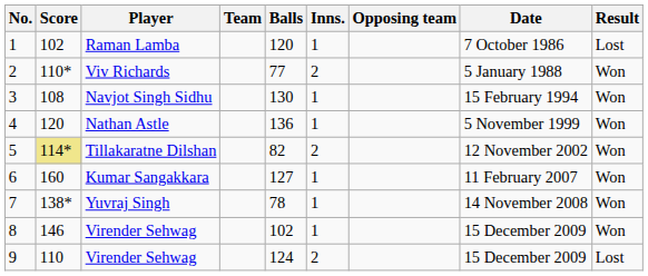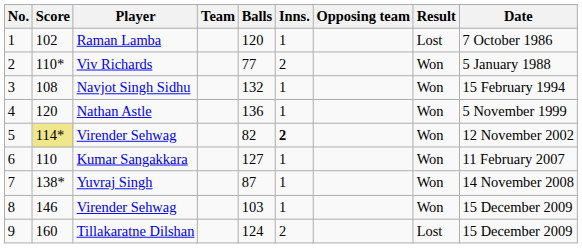 <table class="wikitable sortable" style="font-size:95%">
 <tr>
 <th>No.</th>
 <th>Score</th>
 <th>Player</th>
 <th>Team</th>
 <th>Balls</th>
 <th>Inns.</th>
 <th>Opposing team</th>
+<th>Result</th>
 <th>Date</th>
-<th>Result</th>
 </tr>
 <tr>
 <td>1</td>
 <td>102</td>
 <td><a href='#'>Raman Lamba</a></td>
 <td></td>
 <td>120</td>
 <td>1</td>
 <td></td>
+<td>Lost</td>
 <td>7 October 1986</td>
-<td>Lost</td>
 </tr>
 <tr>
 <td>2</td>
 <td>110*</td>
 <td><a href='#'>Viv Richards</a></td>
 <td></td>
 <td>77</td>
 <td>2</td>
 <td></td>
+<td>Won</td>
 <td>5 January 1988</td>
-<td>Won</td>
 </tr>
 <tr>
 <td>3</td>
 <td>108</td>
 <td><a href='#'>Navjot Singh Sidhu</a></td>
 <td></td>
-<td>130</td>
+<td>132</td>
 <td>1</td>
 <td></td>
+<td>Won</td>
 <td>15 February 1994</td>
-<td>Won</td>
 </tr>
 <tr>
 <td>4</td>
 <td>120</td>
 <td><a href='#'>Nathan Astle</a></td>
 <td></td>
 <td>136</td>
 <td>1</td>
 <td></td>
+<td>Won</td>
 <td>5 November 1999</td>
-<td>Won</td>
 </tr>
 <tr>
 <td>5</td>
 <td style="background: khaki;">114*</td>
-<td><a href='#'>Tillakaratne Dilshan</a></td>
+<td><a href='#'>Virender Sehwag</a></td>
 <td></td>
 <td>82</td>
-<td>2</td>
+<td><strong>2</strong></td>
 <td></td>
+<td>Won</td>
 <td>12 November 2002</td>
-<td>Won</td>
 </tr>
 <tr>
 <td>6</td>
-<td>160</td>
+<td>110</td>
 <td><a href='#'>Kumar Sangakkara</a></td>
 <td></td>
 <td>127</td>
 <td>1</td>
 <td></td>
+<td>Won</td>
 <td>11 February 2007</td>
-<td>Won</td>
 </tr>
 <tr>
 <td>7</td>
 <td>138*</td>
 <td><a href='#'>Yuvraj Singh</a></td>
 <td></td>
-<td>78</td>
+<td>87</td>
 <td>1</td>
 <td></td>
+<td>Won</td>
 <td>14 November 2008</td>
-<td>Won</td>
 </tr>
 <tr>
 <td>8</td>
 <td>146</td>
 <td><a href='#'>Virender Sehwag</a></td>
 <td></td>
-<td>102</td>
+<td>103</td>
 <td>1</td>
 <td></td>
+<td>Won</td>
 <td>15 December 2009</td>
-<td>Won</td>
 </tr>
 <tr>
 <td>9</td>
-<td>110</td>
-<td><a href='#'>Virender Sehwag</a></td>
+<td>160</td>
+<td><a href='#'>Tillakaratne Dilshan</a></td>
 <td></td>
 <td>124</td>
 <td>2</td>
 <td></td>
+<td>Lost</td>
 <td>15 December 2009</td>
-<td>Lost</td>
 </tr>
 </table>
